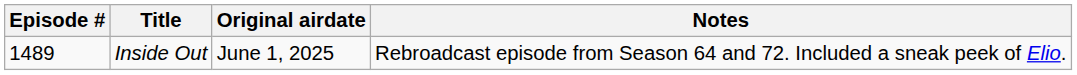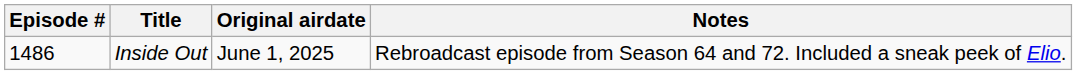 <table class="wikitable sortable">
 <tr>
 <th>Episode #</th>
 <th>Title</th>
 <th>Original airdate</th>
 <th>Notes</th>
 </tr>
 <tr>
-<td>1489</td>
+<td>1486</td>
 <td><em>Inside Out</em></td>
 <td>June 1, 2025</td>
 <td>Rebroadcast episode from Season 64 and 72. Included a sneak peek of <em><a href='#'>Elio</a></em>.</td>
 </tr>
 </table>
